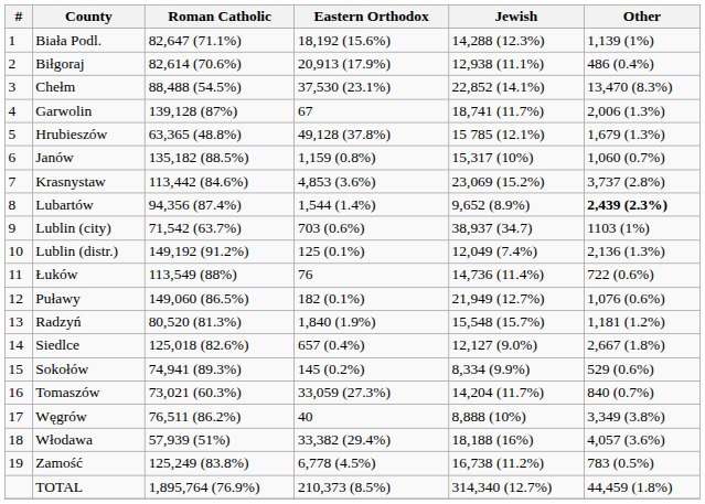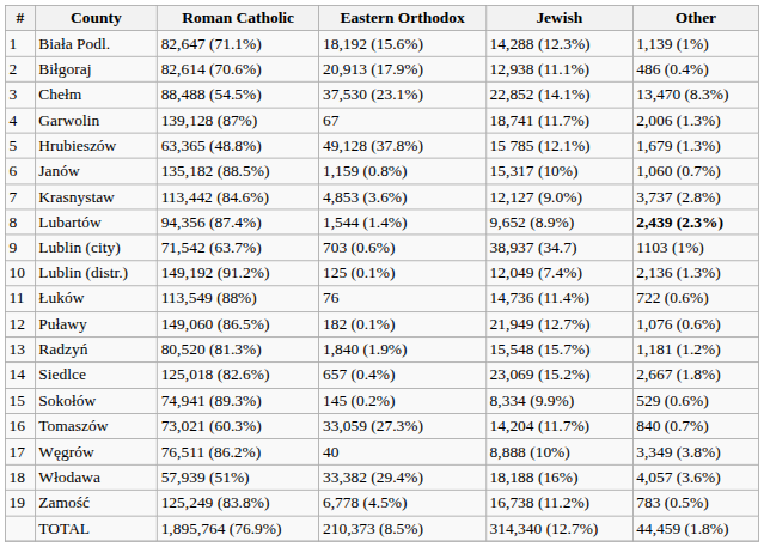 <table class="wikitable" width="85%">
 <tr>
 <th>#</th>
 <th>County</th>
 <th>Roman Catholic</th>
 <th>Eastern Orthodox</th>
 <th>Jewish</th>
 <th>Other</th>
 </tr>
 <tr>
 <td>1</td>
 <td>Biała Podl.</td>
 <td>82,647 (71.1%)</td>
 <td>18,192 (15.6%)</td>
 <td>14,288 (12.3%)</td>
 <td>1,139 (1%)</td>
 </tr>
 <tr>
 <td>2</td>
 <td>Biłgoraj</td>
 <td>82,614 (70.6%)</td>
 <td>20,913 (17.9%)</td>
 <td>12,938 (11.1%)</td>
 <td>486 (0.4%)</td>
 </tr>
 <tr>
 <td>3</td>
 <td>Chełm</td>
 <td>88,488 (54.5%)</td>
 <td>37,530 (23.1%)</td>
 <td>22,852 (14.1%)</td>
 <td>13,470 (8.3%)</td>
 </tr>
 <tr>
 <td>4</td>
 <td>Garwolin</td>
 <td>139,128 (87%)</td>
 <td>67</td>
 <td>18,741 (11.7%)</td>
 <td>2,006 (1.3%)</td>
 </tr>
 <tr>
 <td>5</td>
 <td>Hrubieszów</td>
 <td>63,365 (48.8%)</td>
 <td>49,128 (37.8%)</td>
 <td>15 785 (12.1%)</td>
 <td>1,679 (1.3%)</td>
 </tr>
 <tr>
 <td>6</td>
 <td>Janów</td>
 <td>135,182 (88.5%)</td>
 <td>1,159 (0.8%)</td>
 <td>15,317 (10%)</td>
 <td>1,060 (0.7%)</td>
 </tr>
 <tr>
 <td>7</td>
 <td>Krasnystaw</td>
 <td>113,442 (84.6%)</td>
 <td>4,853 (3.6%)</td>
-<td>23,069 (15.2%)</td>
+<td>12,127 (9.0%)</td>
 <td>3,737 (2.8%)</td>
 </tr>
 <tr>
 <td>8</td>
 <td>Lubartów</td>
 <td>94,356 (87.4%)</td>
 <td>1,544 (1.4%)</td>
 <td>9,652 (8.9%)</td>
 <td><strong>2,439 (2.3%)</strong></td>
 </tr>
 <tr>
 <td>9</td>
 <td>Lublin (city)</td>
 <td>71,542 (63.7%)</td>
 <td>703 (0.6%)</td>
 <td>38,937 (34.7)</td>
 <td>1103 (1%)</td>
 </tr>
 <tr>
 <td>10</td>
 <td>Lublin (distr.)</td>
 <td>149,192 (91.2%)</td>
 <td>125 (0.1%)</td>
 <td>12,049 (7.4%)</td>
 <td>2,136 (1.3%)</td>
 </tr>
 <tr>
 <td>11</td>
 <td>Łuków</td>
 <td>113,549 (88%)</td>
 <td>76</td>
 <td>14,736 (11.4%)</td>
 <td>722 (0.6%)</td>
 </tr>
 <tr>
 <td>12</td>
 <td>Puławy</td>
 <td>149,060 (86.5%)</td>
 <td>182 (0.1%)</td>
 <td>21,949 (12.7%)</td>
 <td>1,076 (0.6%)</td>
 </tr>
 <tr>
 <td>13</td>
 <td>Radzyń</td>
 <td>80,520 (81.3%)</td>
 <td>1,840 (1.9%)</td>
 <td>15,548 (15.7%)</td>
 <td>1,181 (1.2%)</td>
 </tr>
 <tr>
 <td>14</td>
 <td>Siedlce</td>
 <td>125,018 (82.6%)</td>
 <td>657 (0.4%)</td>
-<td>12,127 (9.0%)</td>
+<td>23,069 (15.2%)</td>
 <td>2,667 (1.8%)</td>
 </tr>
 <tr>
 <td>15</td>
 <td>Sokołów</td>
 <td>74,941 (89.3%)</td>
 <td>145 (0.2%)</td>
 <td>8,334 (9.9%)</td>
 <td>529 (0.6%)</td>
 </tr>
 <tr>
 <td>16</td>
 <td>Tomaszów</td>
 <td>73,021 (60.3%)</td>
 <td>33,059 (27.3%)</td>
 <td>14,204 (11.7%)</td>
 <td>840 (0.7%)</td>
 </tr>
 <tr>
 <td>17</td>
 <td>Węgrów</td>
 <td>76,511 (86.2%)</td>
 <td>40</td>
 <td>8,888 (10%)</td>
 <td>3,349 (3.8%)</td>
 </tr>
 <tr>
 <td>18</td>
 <td>Włodawa</td>
 <td>57,939 (51%)</td>
 <td>33,382 (29.4%)</td>
 <td>18,188 (16%)</td>
 <td>4,057 (3.6%)</td>
 </tr>
 <tr>
 <td>19</td>
 <td>Zamość</td>
 <td>125,249 (83.8%)</td>
 <td>6,778 (4.5%)</td>
 <td>16,738 (11.2%)</td>
 <td>783 (0.5%)</td>
 </tr>
 <tr>
 <td></td>
 <td>TOTAL</td>
 <td>1,895,764 (76.9%)</td>
 <td>210,373 (8.5%)</td>
 <td>314,340 (12.7%)</td>
 <td>44,459 (1.8%)</td>
 </tr>
 <tr>
 </tr>
 </table>
